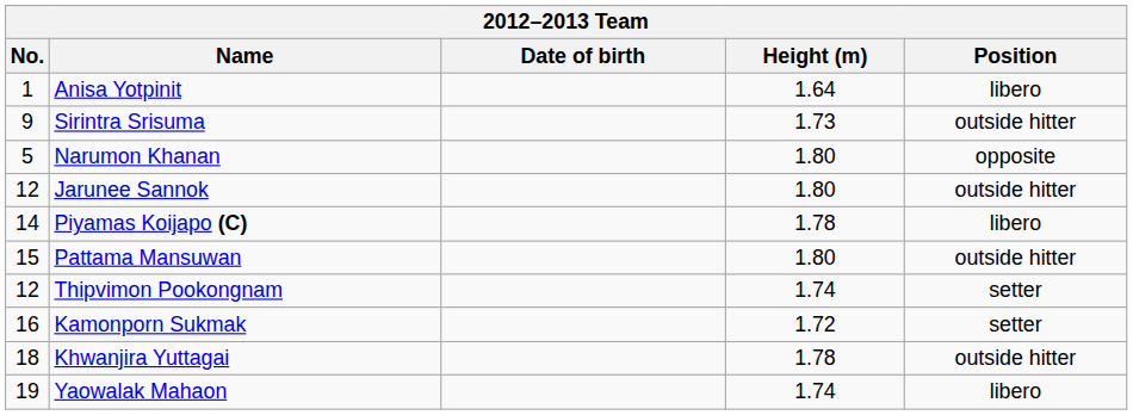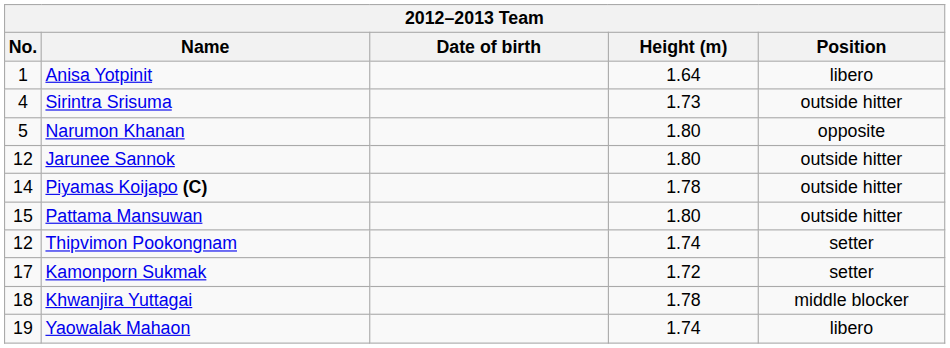 <table class="wikitable collapsible collapsed" style="font-size:100%; text-align:center;">
 <tr>
 <th colspan=5><strong>2012–2013 Team</strong></th>
 </tr>
 <tr>
 <th>No.</th>
 <th style="width:18em">Name</th>
 <th style="width:13em">Date of birth</th>
 <th style="width:8em">Height (m)</th>
 <th style="width:10em">Position</th>
 </tr>
 <tr>
 <td>1</td>
 <td align=left> <a href='#'>Anisa Yotpinit</a></td>
 <td align=right></td>
 <td>1.64</td>
 <td>libero</td>
 </tr>
 <tr>
-<td>9</td>
+<td>4</td>
 <td align=left> <a href='#'>Sirintra Srisuma</a></td>
 <td align=right></td>
 <td>1.73</td>
 <td>outside hitter</td>
 </tr>
 <tr>
 <td>5</td>
 <td align=left> <a href='#'>Narumon Khanan</a></td>
 <td align=right></td>
 <td>1.80</td>
 <td>opposite</td>
 </tr>
 <tr>
 <td>12</td>
 <td align=left> <a href='#'>Jarunee Sannok</a></td>
 <td align=right></td>
 <td>1.80</td>
 <td>outside hitter</td>
 </tr>
 <tr>
 <td>14</td>
 <td align=left> <a href='#'>Piyamas Koijapo</a> <strong>(C)</strong></td>
 <td align=right></td>
 <td>1.78</td>
-<td>libero</td>
+<td>outside hitter</td>
 </tr>
 <tr>
 <td>15</td>
 <td align=left> <a href='#'>Pattama Mansuwan</a></td>
 <td align=right></td>
 <td>1.80</td>
 <td>outside hitter</td>
 </tr>
 <tr>
 <td>12</td>
 <td align=left> <a href='#'>Thipvimon Pookongnam</a></td>
 <td align=right></td>
 <td>1.74</td>
 <td>setter</td>
 </tr>
 <tr>
-<td>16</td>
+<td>17</td>
 <td align=left> <a href='#'>Kamonporn Sukmak</a></td>
 <td align=right></td>
 <td>1.72</td>
 <td>setter</td>
 </tr>
 <tr>
 <td>18</td>
 <td align=left> <a href='#'>Khwanjira Yuttagai</a></td>
 <td align=right></td>
 <td>1.78</td>
-<td>outside hitter</td>
+<td>middle blocker</td>
 </tr>
 <tr>
 <td>19</td>
 <td align=left> <a href='#'>Yaowalak Mahaon</a></td>
 <td align=right></td>
 <td>1.74</td>
 <td>libero</td>
 </tr>
 </table>
